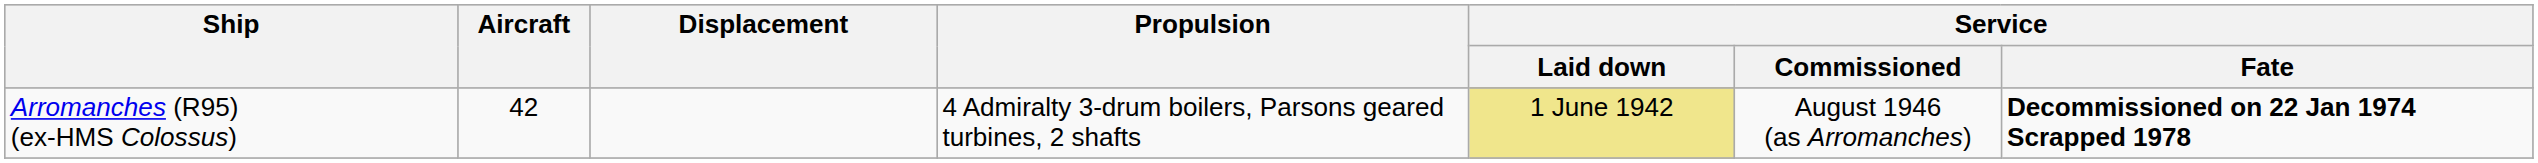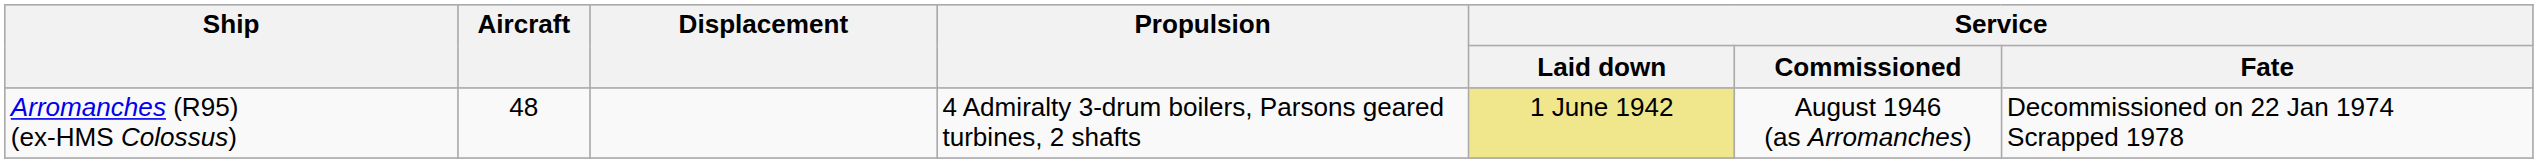 <table class="wikitable" style="width:98%;">
 <tr valign="top"|- valign="top">
 <th style="width:17%; text-align:center;" rowspan="2">Ship</th>
 <th style="width:5%; text-align:center;" rowspan="2">Aircraft</th>
 <th style="width:13%; text-align:center;" rowspan="2">Displacement</th>
 <th style="width:20%; text-align:center;" rowspan="2">Propulsion</th>
 <th style="width:40%; text-align:center;" colspan="3">Service</th>
 </tr>
 <tr valign="top">
 <th style="width:10%; text-align:center;">Laid down</th>
 <th style="width:10%; text-align:center;">Commissioned</th>
 <th style="width:20%; text-align:center;">Fate</th>
 </tr>
 <tr valign="top">
 <td align= left><em><a href='#'>Arromanches</a></em> (R95)<br>(ex-HMS <em>Colossus</em>)</td>
-<td style="text-align:center;">42</td>
+<td style="text-align:center;">48</td>
 <td style="text-align:center;"></td>
 <td align= left>4 Admiralty 3-drum boilers, Parsons geared turbines, 2 shafts</td>
 <td style="background: khaki; text-align:center;">1 June 1942</td>
 <td style="text-align:center;">August 1946<br>(as <em>Arromanches</em>)</td>
-<td align= left><strong>Decommissioned on 22 Jan 1974<br>Scrapped 1978</strong></td>
+<td align= left>Decommissioned on 22 Jan 1974<br>Scrapped 1978</td>
 </tr>
 </table>
